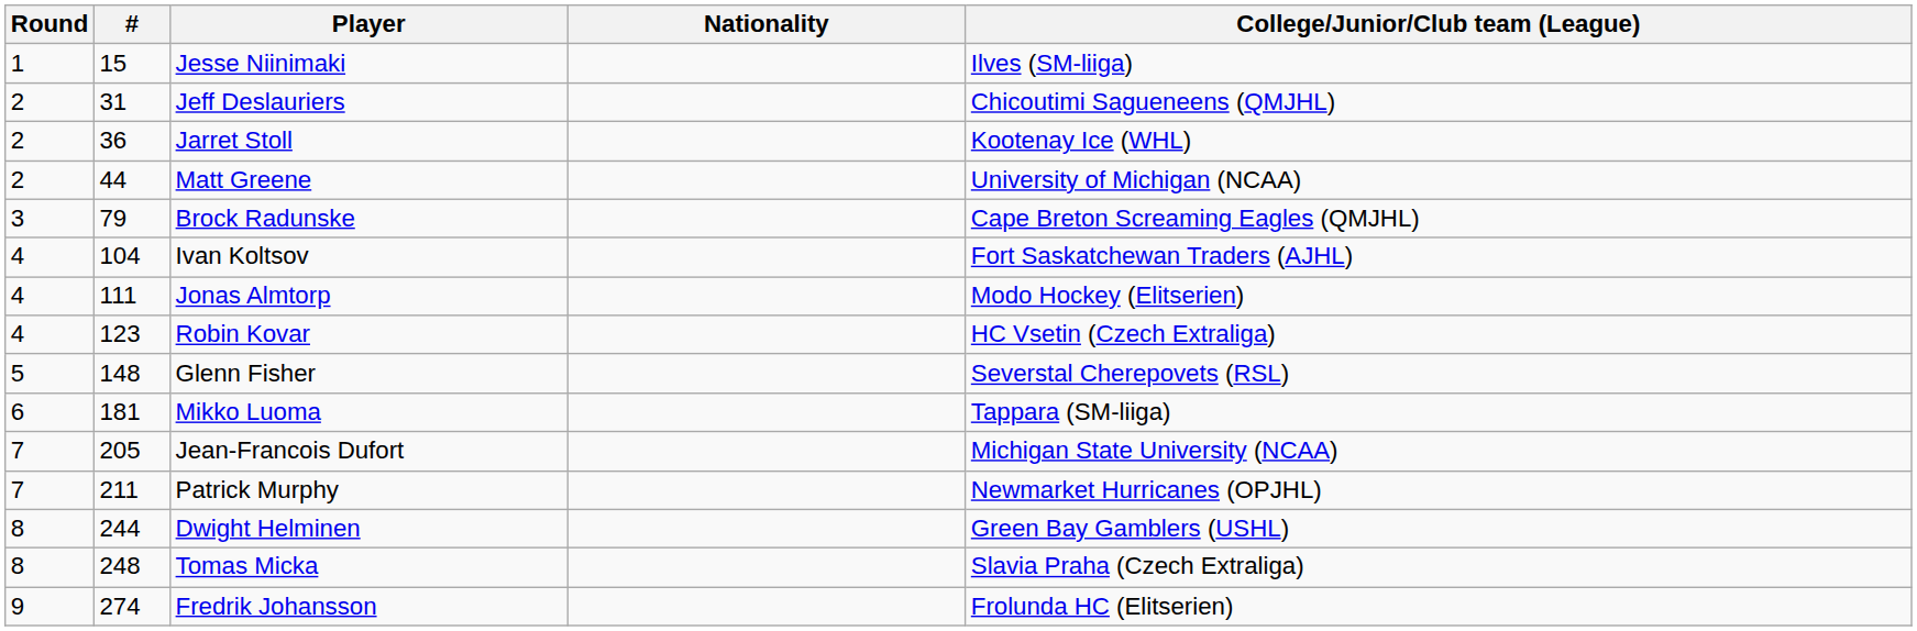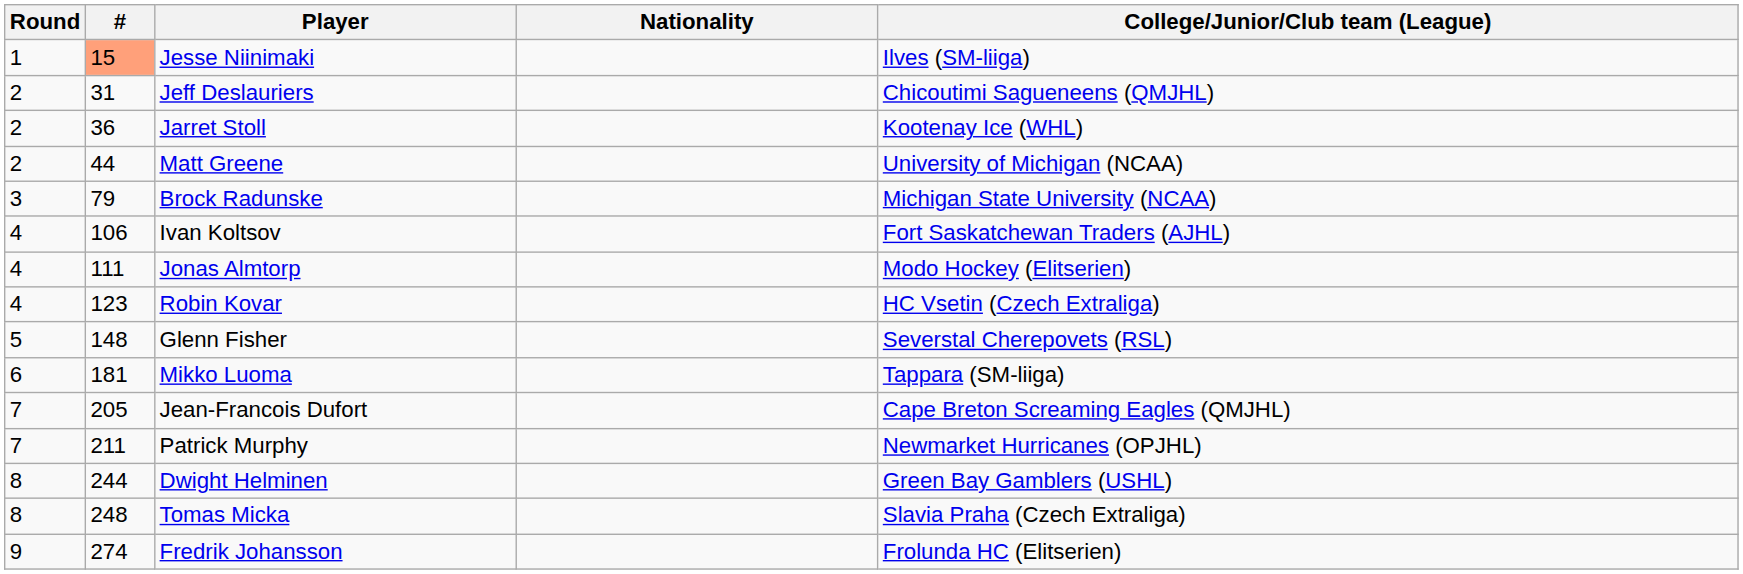 <table class="wikitable">
 <tr align="center">
 <th bgcolor="#DDDDFF" width="4.0%">Round</th>
 <th bgcolor="#DDDDFF" width="4.0%">#</th>
 <th bgcolor="#DDDDFF" width="21.0%">Player</th>
 <th bgcolor="#DDDDFF" width="21.0%">Nationality</th>
 <th bgcolor="#DDDDFF" width="100.0%">College/Junior/Club team (League)</th>
 </tr>
 <tr>
 <td>1</td>
-<td>15</td>
+<td style="background: lightsalmon;">15</td>
 <td><a href='#'>Jesse Niinimaki</a></td>
 <td></td>
 <td><a href='#'>Ilves</a> (<a href='#'>SM-liiga</a>)</td>
 </tr>
 <tr>
 <td>2</td>
 <td>31</td>
 <td><a href='#'>Jeff Deslauriers</a></td>
 <td></td>
 <td><a href='#'>Chicoutimi Sagueneens</a> (<a href='#'>QMJHL</a>)</td>
 </tr>
 <tr>
 <td>2</td>
 <td>36</td>
 <td><a href='#'>Jarret Stoll</a></td>
 <td></td>
 <td><a href='#'>Kootenay Ice</a> (<a href='#'>WHL</a>)</td>
 </tr>
 <tr>
 <td>2</td>
 <td>44</td>
 <td><a href='#'>Matt Greene</a></td>
 <td></td>
 <td><a href='#'>University of Michigan</a> (NCAA)</td>
 </tr>
 <tr>
 <td>3</td>
 <td>79</td>
 <td><a href='#'>Brock Radunske</a></td>
 <td></td>
-<td><a href='#'>Cape Breton Screaming Eagles</a> (QMJHL)</td>
+<td><a href='#'>Michigan State University</a> (<a href='#'>NCAA</a>)</td>
 </tr>
 <tr>
 <td>4</td>
-<td>104</td>
+<td>106</td>
 <td>Ivan Koltsov</td>
 <td></td>
 <td><a href='#'>Fort Saskatchewan Traders</a> (<a href='#'>AJHL</a>)</td>
 </tr>
 <tr>
 <td>4</td>
 <td>111</td>
 <td><a href='#'>Jonas Almtorp</a></td>
 <td></td>
 <td><a href='#'>Modo Hockey</a> (<a href='#'>Elitserien</a>)</td>
 </tr>
 <tr>
 <td>4</td>
 <td>123</td>
 <td><a href='#'>Robin Kovar</a></td>
 <td></td>
 <td><a href='#'>HC Vsetin</a> (<a href='#'>Czech Extraliga</a>)</td>
 </tr>
 <tr>
 <td>5</td>
 <td>148</td>
 <td>Glenn Fisher</td>
 <td></td>
 <td><a href='#'>Severstal Cherepovets</a> (<a href='#'>RSL</a>)</td>
 </tr>
 <tr>
 <td>6</td>
 <td>181</td>
 <td><a href='#'>Mikko Luoma</a></td>
 <td></td>
 <td><a href='#'>Tappara</a> (SM-liiga)</td>
 </tr>
 <tr>
 <td>7</td>
 <td>205</td>
 <td>Jean-Francois Dufort</td>
 <td></td>
-<td><a href='#'>Michigan State University</a> (<a href='#'>NCAA</a>)</td>
+<td><a href='#'>Cape Breton Screaming Eagles</a> (QMJHL)</td>
 </tr>
 <tr>
 <td>7</td>
 <td>211</td>
 <td>Patrick Murphy</td>
 <td></td>
 <td><a href='#'>Newmarket Hurricanes</a> (OPJHL)</td>
 </tr>
 <tr>
 <td>8</td>
 <td>244</td>
 <td><a href='#'>Dwight Helminen</a></td>
 <td></td>
 <td><a href='#'>Green Bay Gamblers</a> (<a href='#'>USHL</a>)</td>
 </tr>
 <tr>
 <td>8</td>
 <td>248</td>
 <td><a href='#'>Tomas Micka</a></td>
 <td></td>
 <td><a href='#'>Slavia Praha</a> (Czech Extraliga)</td>
 </tr>
 <tr>
 <td>9</td>
 <td>274</td>
 <td><a href='#'>Fredrik Johansson</a></td>
 <td></td>
 <td><a href='#'>Frolunda HC</a> (Elitserien)</td>
 </tr>
 </table>
